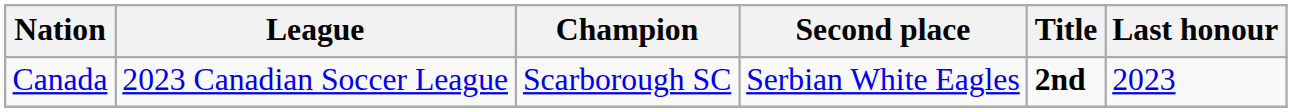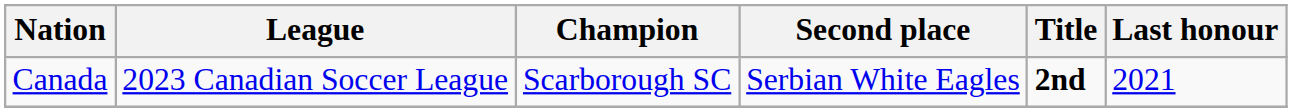 <table class=wikitable style="font-size:14px">
 <tr>
 <th>Nation</th>
 <th>League</th>
 <th>Champion</th>
 <th>Second place</th>
 <th data-sort-type="number">Title</th>
 <th>Last honour</th>
 </tr>
 <tr>
 <td> <a href='#'>Canada</a></td>
 <td><a href='#'>2023 Canadian Soccer League</a></td>
 <td><a href='#'>Scarborough SC</a></td>
 <td><a href='#'>Serbian White Eagles</a></td>
 <td><strong>2nd</strong></td>
-<td><a href='#'>2023</a></td>
+<td><a href='#'>2021</a></td>
 </tr>
 <tr>
 </tr>
 </table>
